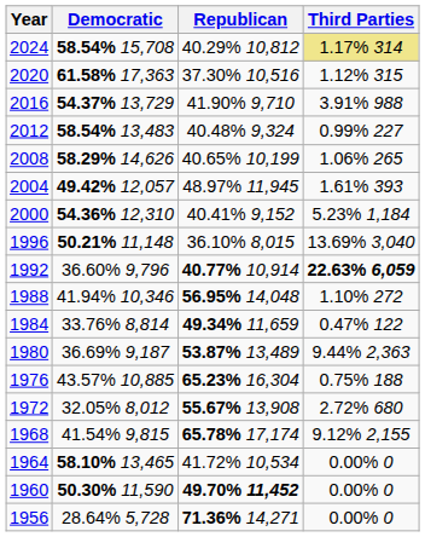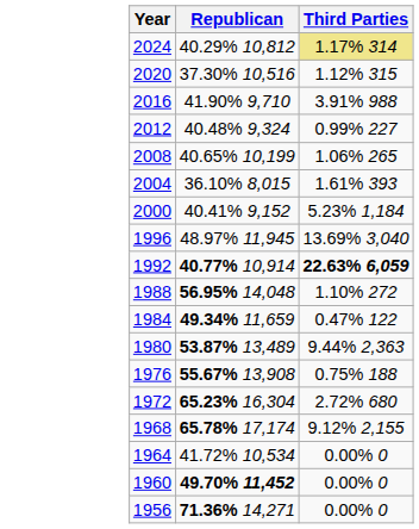 <table class="wikitable"  style="float:right; margin:1em; font-size:95%;">
 <tr style="background:lightgrey;">
 <th>Year</th>
-<th><a href='#'>Democratic</a></th>
 <th><a href='#'>Republican</a></th>
 <th><a href='#'>Third Parties</a></th>
 </tr>
 <tr>
 <td align="center" ><a href='#'>2024</a></td>
-<td align="center" ><strong>58.54%</strong> <em>15,708</em></td>
 <td align="center" >40.29% <em>10,812</em></td>
 <td align="center"  style="background: khaki;">1.17% <em>314</em></td>
 </tr>
 <tr>
 <td align="center" ><a href='#'>2020</a></td>
-<td align="center" ><strong>61.58%</strong> <em>17,363</em></td>
 <td align="center" >37.30% <em>10,516</em></td>
 <td align="center" >1.12% <em>315</em></td>
 </tr>
 <tr>
 <td align="center" ><a href='#'>2016</a></td>
-<td align="center" ><strong>54.37%</strong> <em>13,729</em></td>
 <td align="center" >41.90% <em>9,710</em></td>
 <td align="center" >3.91% <em>988</em></td>
 </tr>
 <tr>
 <td align="center" ><a href='#'>2012</a></td>
-<td align="center" ><strong>58.54%</strong> <em>13,483</em></td>
 <td align="center" >40.48% <em>9,324</em></td>
 <td align="center" >0.99% <em>227</em></td>
 </tr>
 <tr>
 <td align="center" ><a href='#'>2008</a></td>
-<td align="center" ><strong>58.29%</strong> <em>14,626</em></td>
 <td align="center" >40.65% <em>10,199</em></td>
 <td align="center" >1.06% <em>265</em></td>
 </tr>
 <tr>
 <td align="center" ><a href='#'>2004</a></td>
-<td align="center" ><strong>49.42%</strong> <em>12,057</em></td>
-<td align="center" >48.97% <em>11,945</em></td>
+<td align="center" >36.10% <em>8,015</em></td>
 <td align="center" >1.61% <em>393</em></td>
 </tr>
 <tr>
 <td align="center" ><a href='#'>2000</a></td>
-<td align="center" ><strong>54.36%</strong> <em>12,310</em></td>
 <td align="center" >40.41% <em>9,152</em></td>
 <td align="center" >5.23% <em>1,184</em></td>
 </tr>
 <tr>
 <td align="center" ><a href='#'>1996</a></td>
-<td align="center" ><strong>50.21%</strong> <em>11,148</em></td>
-<td align="center" >36.10% <em>8,015</em></td>
+<td align="center" >48.97% <em>11,945</em></td>
 <td align="center" >13.69% <em>3,040</em></td>
 </tr>
 <tr>
 <td align="center" ><a href='#'>1992</a></td>
-<td align="center" >36.60% <em>9,796</em></td>
 <td align="center" ><strong>40.77%</strong> <em>10,914</em></td>
 <td align="center" ><strong>22.63% <em>6,059</em></strong></td>
 </tr>
 <tr>
 <td align="center" ><a href='#'>1988</a></td>
-<td align="center" >41.94% <em>10,346</em></td>
 <td align="center" ><strong>56.95%</strong> <em>14,048</em></td>
 <td align="center" >1.10% <em>272</em></td>
 </tr>
 <tr>
 <td align="center" ><a href='#'>1984</a></td>
-<td align="center" >33.76% <em>8,814</em></td>
 <td align="center" ><strong>49.34%</strong> <em>11,659</em></td>
 <td align="center" >0.47% <em>122</em></td>
 </tr>
 <tr>
 <td align="center" ><a href='#'>1980</a></td>
-<td align="center" >36.69% <em>9,187</em></td>
 <td align="center" ><strong>53.87%</strong> <em>13,489</em></td>
 <td align="center" >9.44% <em>2,363</em></td>
 </tr>
 <tr>
 <td align="center" ><a href='#'>1976</a></td>
-<td align="center" >43.57% <em>10,885</em></td>
-<td align="center" ><strong>65.23%</strong> <em>16,304</em></td>
+<td align="center" ><strong>55.67%</strong> <em>13,908</em></td>
 <td align="center" >0.75% <em>188</em></td>
 </tr>
 <tr>
 <td align="center" ><a href='#'>1972</a></td>
-<td align="center" >32.05% <em>8,012</em></td>
-<td align="center" ><strong>55.67%</strong> <em>13,908</em></td>
+<td align="center" ><strong>65.23%</strong> <em>16,304</em></td>
 <td align="center" >2.72% <em>680</em></td>
 </tr>
 <tr>
 <td align="center" ><a href='#'>1968</a></td>
-<td align="center" >41.54% <em>9,815</em></td>
 <td align="center" ><strong>65.78%</strong> <em>17,174</em></td>
 <td align="center" >9.12% <em>2,155</em></td>
 </tr>
 <tr>
 <td align="center" ><a href='#'>1964</a></td>
-<td align="center" ><strong>58.10%</strong> <em>13,465</em></td>
 <td align="center" >41.72% <em>10,534</em></td>
 <td align="center" >0.00% <em>0</em></td>
 </tr>
 <tr>
 <td align="center" ><a href='#'>1960</a></td>
-<td align="center" ><strong>50.30%</strong> <em>11,590</em></td>
 <td align="center" ><strong>49.70% <em>11,452</em></strong></td>
 <td align="center" >0.00% <em>0</em></td>
 </tr>
 <tr>
 <td align="center" ><a href='#'>1956</a></td>
-<td align="center" >28.64% <em>5,728</em></td>
 <td align="center" ><strong>71.36%</strong> <em>14,271</em></td>
 <td align="center" >0.00% <em>0</em></td>
 </tr>
 </table>
